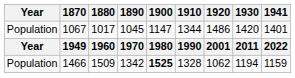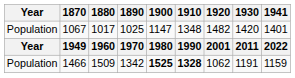 <table class="wikitable">
 <tr>
 <th>Year</th>
 <th>1870</th>
 <th>1880</th>
 <th>1890</th>
 <th>1900</th>
 <th>1910</th>
 <th>1920</th>
 <th>1930</th>
 <th>1941</th>
 </tr>
 <tr>
 <td>Population</td>
 <td>1067</td>
 <td>1017</td>
-<td>1045</td>
+<td>1025</td>
 <td>1147</td>
-<td>1344</td>
-<td>1486</td>
+<td>1348</td>
+<td>1482</td>
 <td>1420</td>
 <td>1401</td>
 </tr>
 <tr>
 <th>Year</th>
 <th>1949</th>
 <th>1960</th>
 <th>1970</th>
 <th>1980</th>
 <th>1990</th>
 <th>2001</th>
 <th>2011</th>
 <th>2022</th>
 </tr>
 <tr>
 <td>Population</td>
 <td>1466</td>
 <td>1509</td>
 <td>1342</td>
 <td><strong>1525</strong></td>
-<td>1328</td>
+<td><strong>1328</strong></td>
 <td>1062</td>
-<td>1194</td>
+<td>1191</td>
 <td>1159</td>
 </tr>
 </table>
